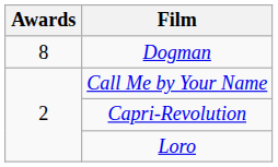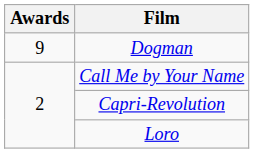 <table class="wikitable plainrowheaders" rowspan=2 style="text-align: center;" border="2" background: #f6e39c;>
 <tr>
 <th scope="col" style="width:55px;">Awards</th>
 <th scope="col" style="text-align:center;">Film</th>
 </tr>
 <tr>
-<td>8</td>
+<td>9</td>
 <td><em><a href='#'>Dogman</a></em></td>
 </tr>
 <tr>
 <td rowspan="3">2</td>
 <td><em><a href='#'>Call Me by Your Name</a></em></td>
 </tr>
 <tr>
 <td><em><a href='#'>Capri-Revolution</a></em></td>
 </tr>
 <tr>
 <td><em><a href='#'>Loro</a></em></td>
 </tr>
 </table>
